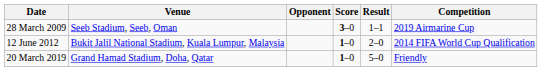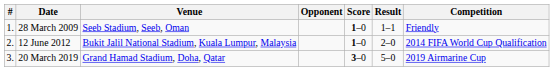 <table class="wikitable">
 <tr>
+<th>#</th>
 <th>Date</th>
 <th>Venue</th>
 <th>Opponent</th>
 <th>Score</th>
 <th>Result</th>
 <th>Competition</th>
 </tr>
 <tr>
+<td>1.</td>
 <td>28 March 2009</td>
 <td><a href='#'>Seeb Stadium</a>, <a href='#'>Seeb</a>, <a href='#'>Oman</a></td>
 <td></td>
-<td align=center><strong>3</strong>–0</td>
+<td align=center><strong>1</strong>–0</td>
 <td align=center>1–1</td>
-<td><a href='#'>2019 Airmarine Cup</a></td>
+<td><a href='#'>Friendly</a></td>
 </tr>
 <tr>
+<td>2.</td>
 <td>12 June 2012</td>
 <td><a href='#'>Bukit Jalil National Stadium</a>, <a href='#'>Kuala Lumpur</a>, <a href='#'>Malaysia</a></td>
 <td></td>
 <td align=center><strong>1</strong>–0</td>
 <td align=center>2–0</td>
 <td><a href='#'>2014 FIFA World Cup Qualification</a></td>
 </tr>
 <tr>
+<td>3.</td>
 <td>20 March 2019</td>
 <td><a href='#'>Grand Hamad Stadium</a>, <a href='#'>Doha</a>, <a href='#'>Qatar</a></td>
 <td></td>
-<td align=center><strong>1</strong>–0</td>
+<td align=center><strong>3</strong>–0</td>
 <td align=center>5–0</td>
-<td><a href='#'>Friendly</a></td>
+<td><a href='#'>2019 Airmarine Cup</a></td>
 </tr>
 </table>
